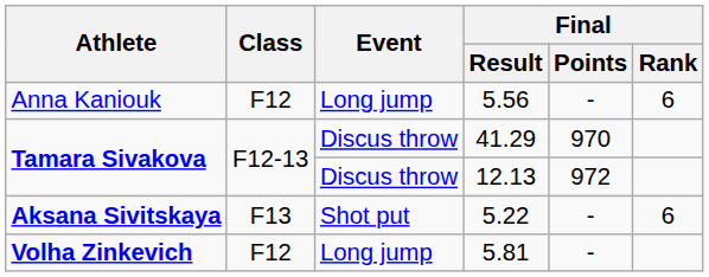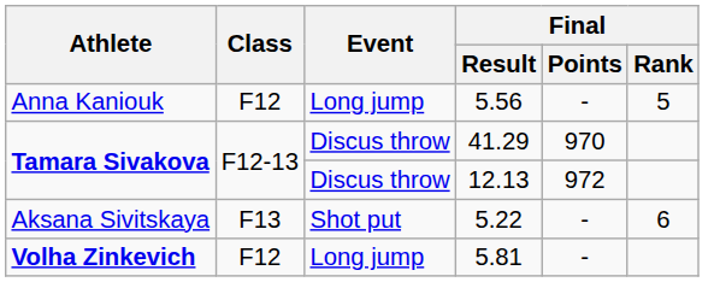 <table class=wikitable style="font-size:90%">
 <tr>
 <th rowspan="2">Athlete</th>
 <th rowspan="2">Class</th>
 <th rowspan="2">Event</th>
 <th colspan="3">Final</th>
 </tr>
 <tr>
 <th>Result</th>
 <th>Points</th>
 <th>Rank</th>
 </tr>
 <tr>
 <td><a href='#'>Anna Kaniouk</a></td>
 <td style="text-align:center;">F12</td>
 <td><a href='#'>Long jump</a></td>
 <td style="text-align:center;">5.56</td>
 <td style="text-align:center;">-</td>
-<td style="text-align:center;">6</td>
+<td style="text-align:center;">5</td>
 </tr>
 <tr>
 <td rowspan="2"><strong><a href='#'>Tamara Sivakova</a></strong></td>
 <td rowspan="2" style="text-align:center;">F12-13</td>
 <td><a href='#'>Discus throw</a></td>
 <td style="text-align:center;">41.29</td>
 <td style="text-align:center;">970</td>
 <td style="text-align:center;"></td>
 </tr>
 <tr>
 <td><a href='#'>Discus throw</a></td>
 <td style="text-align:center;">12.13</td>
 <td style="text-align:center;">972</td>
 <td style="text-align:center;"></td>
 </tr>
 <tr>
-<td><strong><a href='#'>Aksana Sivitskaya</a></strong></td>
+<td><a href='#'>Aksana Sivitskaya</a></td>
 <td style="text-align:center;">F13</td>
 <td><a href='#'>Shot put</a></td>
 <td style="text-align:center;">5.22</td>
 <td style="text-align:center;">-</td>
 <td style="text-align:center;">6</td>
 </tr>
 <tr>
 <td><strong><a href='#'>Volha Zinkevich</a></strong></td>
 <td style="text-align:center;">F12</td>
 <td><a href='#'>Long jump</a></td>
 <td style="text-align:center;">5.81</td>
 <td style="text-align:center;">-</td>
 <td style="text-align:center;"></td>
 </tr>
 </table>
